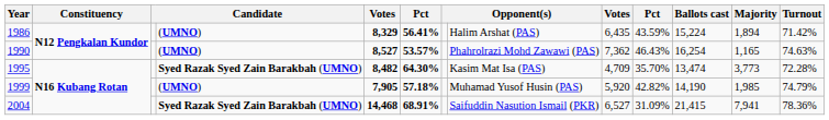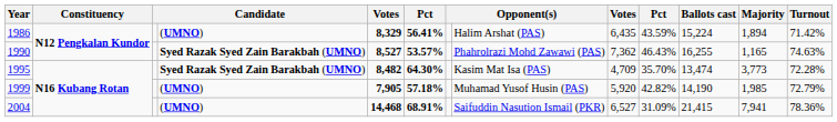 <table class="wikitable" style="margin:0.5em ; font-size:95%">
 <tr>
 <th>Year</th>
 <th>Constituency</th>
 <th colspan=2>Candidate</th>
 <th>Votes</th>
 <th>Pct</th>
 <th colspan=2>Opponent(s)</th>
 <th>Votes</th>
 <th>Pct</th>
 <th>Ballots cast</th>
 <th>Majority</th>
 <th>Turnout</th>
 </tr>
 <tr>
 <td><a href='#'>1986</a></td>
 <td rowspan=2><strong>N12 <a href='#'>Pengkalan Kundor</a></strong></td>
 <td></td>
 <td> (<a href='#'><strong>UMNO</strong></a>)</td>
 <td align=right><strong>8,329</strong></td>
 <td><strong>56.41%</strong></td>
 <td></td>
 <td>Halim Arshat (<a href='#'>PAS</a>)</td>
 <td align=right>6,435</td>
 <td>43.59%</td>
 <td>15,224</td>
 <td>1,894</td>
 <td>71.42%</td>
 </tr>
 <tr>
 <td><a href='#'>1990</a></td>
 <td></td>
-<td> (<a href='#'><strong>UMNO</strong></a>)</td>
+<td><strong>Syed Razak Syed Zain Barakbah</strong> (<a href='#'><strong>UMNO</strong></a>)</td>
 <td align=right><strong>8,527</strong></td>
 <td><strong>53.57%</strong></td>
 <td></td>
 <td><a href='#'>Phahrolrazi Mohd Zawawi</a> (<a href='#'>PAS</a>)</td>
 <td align=right>7,362</td>
 <td>46.43%</td>
-<td>16,254</td>
+<td>16,255</td>
 <td>1,165</td>
 <td>74.63%</td>
 </tr>
 <tr>
 <td><a href='#'>1995</a></td>
 <td rowspan=3><strong>N16 <a href='#'>Kubang Rotan</a></strong></td>
 <td></td>
 <td><strong>Syed Razak Syed Zain Barakbah</strong> (<a href='#'><strong>UMNO</strong></a>)</td>
 <td align=right><strong>8,482</strong></td>
 <td><strong>64.30%</strong></td>
 <td></td>
 <td>Kasim Mat Isa (<a href='#'>PAS</a>)</td>
 <td align=right>4,709</td>
 <td>35.70%</td>
 <td>13,474</td>
 <td>3,773</td>
 <td>72.28%</td>
 </tr>
 <tr>
 <td><a href='#'>1999</a></td>
 <td></td>
 <td> (<a href='#'><strong>UMNO</strong></a>)</td>
 <td align=right><strong>7,905</strong></td>
 <td><strong>57.18%</strong></td>
 <td></td>
 <td>Muhamad Yusof Husin (<a href='#'>PAS</a>)</td>
 <td align=right>5,920</td>
 <td>42.82%</td>
 <td>14,190</td>
 <td>1,985</td>
-<td>74.79%</td>
+<td>72.79%</td>
 </tr>
 <tr>
 <td><a href='#'>2004</a></td>
 <td></td>
-<td><strong>Syed Razak Syed Zain Barakbah</strong> (<a href='#'><strong>UMNO</strong></a>)</td>
+<td> (<a href='#'><strong>UMNO</strong></a>)</td>
 <td align=right><strong>14,468</strong></td>
 <td><strong>68.91%</strong></td>
 <td></td>
 <td><a href='#'>Saifuddin Nasution Ismail</a> (<a href='#'>PKR</a>)</td>
 <td align=right>6,527</td>
 <td>31.09%</td>
 <td>21,415</td>
 <td>7,941</td>
 <td>78.36%</td>
 </tr>
 </table>
